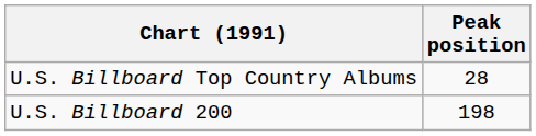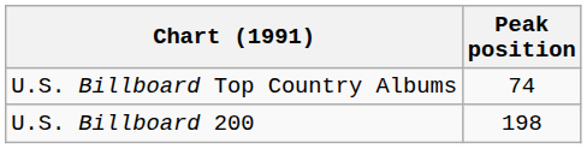 <table class="wikitable">
 <tr>
 <th>Chart (1991)</th>
 <th>Peak<br>position</th>
 </tr>
 <tr>
 <td>U.S. <em>Billboard</em> Top Country Albums</td>
-<td align="center">28</td>
+<td align="center">74</td>
 </tr>
 <tr>
 <td>U.S. <em>Billboard</em> 200</td>
 <td align="center">198</td>
 </tr>
 </table>
